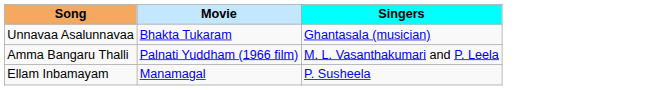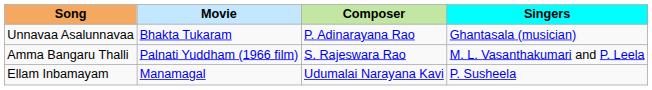 <table class="wikitable sortable">
 <tr>
 <th style="background:#f4a860">Song</th>
 <th style="background:#c2e7ff">Movie</th>
+<th style="background:#c2e7a3">Composer</th>
 <th style="background:#00ffff">Singers</th>
 </tr>
 <tr>
 <td>Unnavaa Asalunnavaa</td>
 <td><a href='#'>Bhakta Tukaram</a></td>
+<td><a href='#'>P. Adinarayana Rao</a></td>
 <td><a href='#'>Ghantasala (musician)</a></td>
 </tr>
 <tr>
 <td>Amma Bangaru Thalli</td>
 <td><a href='#'>Palnati Yuddham (1966 film)</a></td>
+<td><a href='#'>S. Rajeswara Rao</a></td>
 <td><a href='#'>M. L. Vasanthakumari</a> and <a href='#'>P. Leela</a></td>
 </tr>
 <tr>
 <td>Ellam Inbamayam</td>
 <td><a href='#'>Manamagal</a></td>
+<td><a href='#'>Udumalai Narayana Kavi</a></td>
 <td><a href='#'>P. Susheela</a></td>
 </tr>
 </table>
